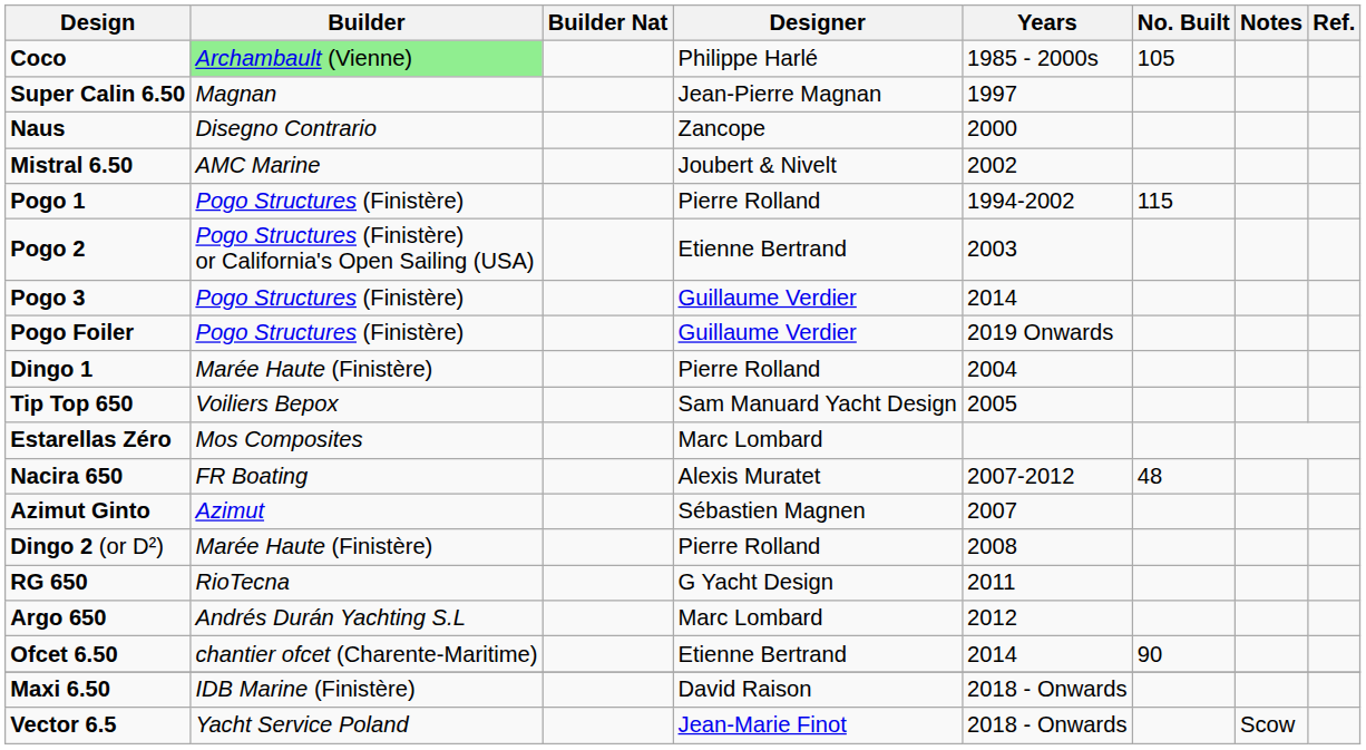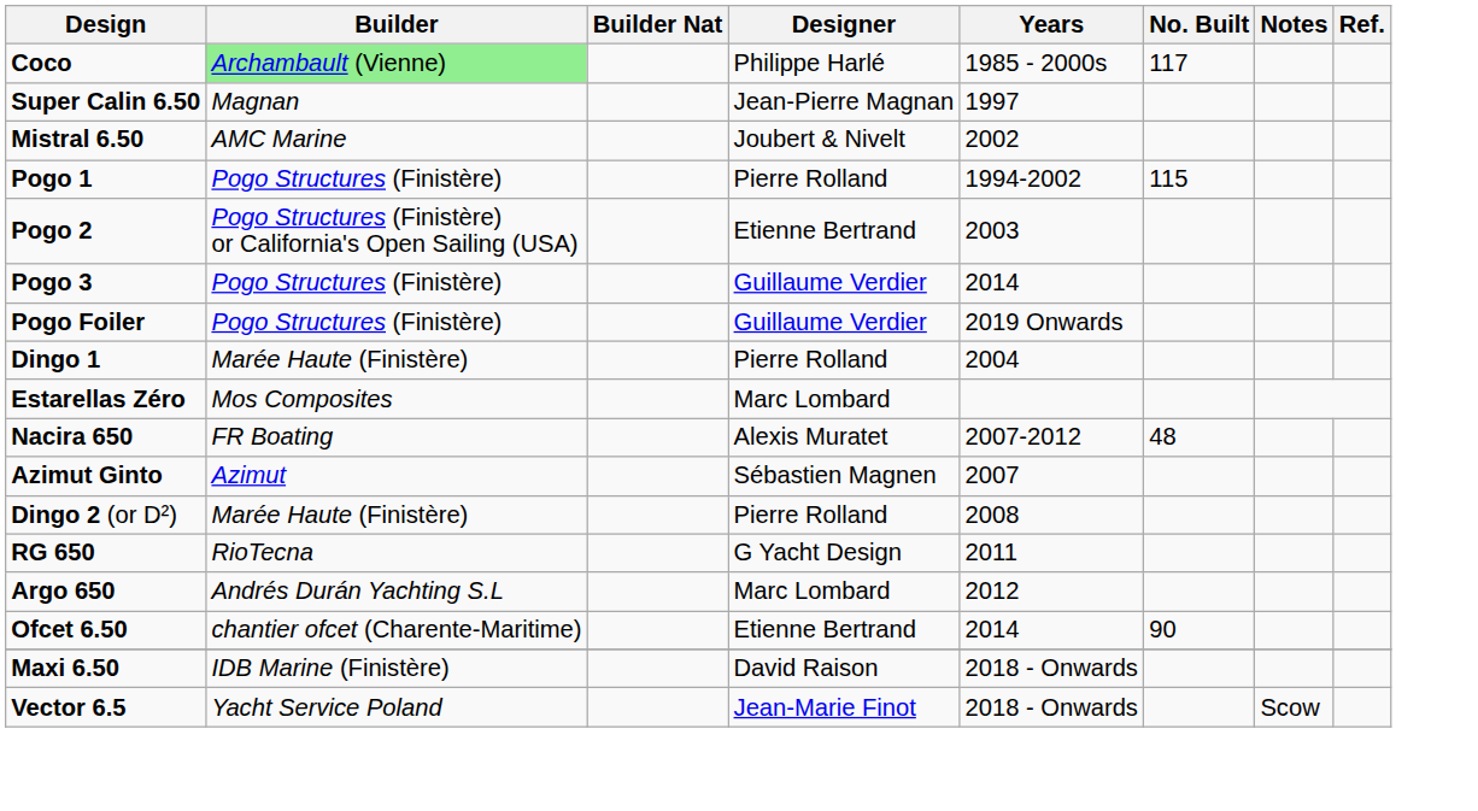 <table class="wikitable sortable">
 <tr>
 <th>Design</th>
 <th>Builder</th>
 <th>Builder Nat</th>
 <th>Designer</th>
 <th>Years</th>
 <th>No. Built</th>
 <th>Notes</th>
 <th>Ref.</th>
 </tr>
 <tr>
 <td><strong>Coco</strong></td>
 <td style="background: lightgreen;"><em><a href='#'>Archambault</a></em> (Vienne)</td>
 <td></td>
 <td>Philippe Harlé</td>
 <td>1985 - 2000s</td>
-<td>105</td>
+<td>117</td>
 <td></td>
 <td></td>
 </tr>
 <tr>
 <td><strong>Super Calin 6.50</strong></td>
 <td><em>Magnan</em></td>
 <td></td>
 <td>Jean-Pierre Magnan</td>
 <td>1997</td>
-<td></td>
-<td></td>
-<td></td>
-</tr>
-<tr>
-<td><strong>Naus</strong></td>
-<td><em>Disegno Contrario</em></td>
-<td></td>
-<td>Zancope</td>
-<td>2000</td>
 <td></td>
 <td></td>
 <td></td>
 </tr>
 <tr>
 <td><strong>Mistral 6.50</strong></td>
 <td><em>AMC Marine</em></td>
 <td></td>
 <td>Joubert & Nivelt</td>
 <td>2002</td>
 <td></td>
 <td></td>
 <td></td>
 </tr>
 <tr>
 <td><strong>Pogo 1</strong></td>
 <td><em><a href='#'>Pogo Structures</a></em> (Finistère)</td>
 <td></td>
 <td>Pierre Rolland</td>
 <td>1994-2002</td>
 <td>115</td>
 <td></td>
 <td></td>
 </tr>
 <tr>
 <td><strong>Pogo 2</strong></td>
 <td><em><a href='#'>Pogo Structures</a></em> (Finistère) <br>or California's Open Sailing (USA)</td>
 <td></td>
 <td>Etienne Bertrand</td>
 <td>2003</td>
 <td></td>
 <td></td>
 <td></td>
 </tr>
 <tr>
 <td><strong>Pogo 3</strong></td>
 <td><em><a href='#'>Pogo Structures</a></em> (Finistère)</td>
 <td></td>
 <td><a href='#'>Guillaume Verdier</a></td>
 <td>2014</td>
 <td></td>
 <td></td>
 <td></td>
 </tr>
 <tr>
 <td><strong>Pogo Foiler</strong></td>
 <td><em><a href='#'>Pogo Structures</a></em> (Finistère)</td>
 <td></td>
 <td><a href='#'>Guillaume Verdier</a></td>
 <td>2019 Onwards</td>
 <td></td>
 <td></td>
 <td></td>
 </tr>
 <tr>
 <td><strong>Dingo 1</strong></td>
 <td><em>Marée Haute</em> (Finistère)</td>
 <td></td>
 <td>Pierre Rolland</td>
 <td>2004</td>
-<td></td>
-<td></td>
-<td></td>
-</tr>
-<tr>
-<td><strong>Tip Top 650</strong></td>
-<td><em>Voiliers Bepox</em></td>
-<td></td>
-<td>Sam Manuard Yacht Design</td>
-<td>2005</td>
 <td></td>
 <td></td>
 <td></td>
 </tr>
 <tr>
 <td><strong>Estarellas Zéro</strong></td>
 <td><em>Mos Composites</em></td>
 <td></td>
 <td>Marc Lombard</td>
 <td></td>
 <td></td>
 </tr>
 <tr>
 <td><strong>Nacira 650</strong></td>
 <td><em>FR Boating</em></td>
 <td></td>
 <td>Alexis Muratet</td>
 <td>2007-2012</td>
 <td>48</td>
 <td></td>
 <td></td>
 </tr>
 <tr>
 <td><strong>Azimut Ginto</strong></td>
 <td><em><a href='#'>Azimut</a></em></td>
 <td></td>
 <td>Sébastien Magnen</td>
 <td>2007</td>
 <td></td>
 <td></td>
 <td></td>
 </tr>
 <tr>
 <td><strong>Dingo 2</strong> (or D²)</td>
 <td><em>Marée Haute</em> (Finistère)</td>
 <td></td>
 <td>Pierre Rolland</td>
 <td>2008</td>
 <td></td>
 <td></td>
 <td></td>
 </tr>
 <tr>
 <td><strong>RG 650</strong></td>
 <td><em>RioTecna</em></td>
 <td></td>
 <td>G Yacht Design</td>
 <td>2011</td>
 <td></td>
 <td></td>
 <td></td>
 </tr>
 <tr>
 <td><strong>Argo 650</strong></td>
 <td><em>Andrés Durán Yachting S.L</em></td>
 <td></td>
 <td>Marc Lombard</td>
 <td>2012</td>
 <td></td>
 <td></td>
 <td></td>
 </tr>
 <tr>
 <td><strong>Ofcet 6.50</strong></td>
 <td><em>chantier ofcet</em> (Charente-Maritime)</td>
 <td></td>
 <td>Etienne Bertrand</td>
 <td>2014</td>
 <td>90</td>
 <td></td>
 <td></td>
 </tr>
 <tr>
 </tr>
 <tr>
 <td><strong>Maxi 6.50</strong></td>
 <td><em>IDB Marine</em> (Finistère)</td>
 <td></td>
 <td>David Raison</td>
 <td>2018 - Onwards</td>
 <td></td>
 <td></td>
 <td></td>
 </tr>
 <tr>
 <td><strong>Vector 6.5</strong></td>
 <td><em>Yacht Service Poland</em></td>
 <td></td>
 <td><a href='#'>Jean-Marie Finot</a></td>
 <td>2018 - Onwards</td>
 <td></td>
 <td>Scow</td>
 <td></td>
 </tr>
 </table>
